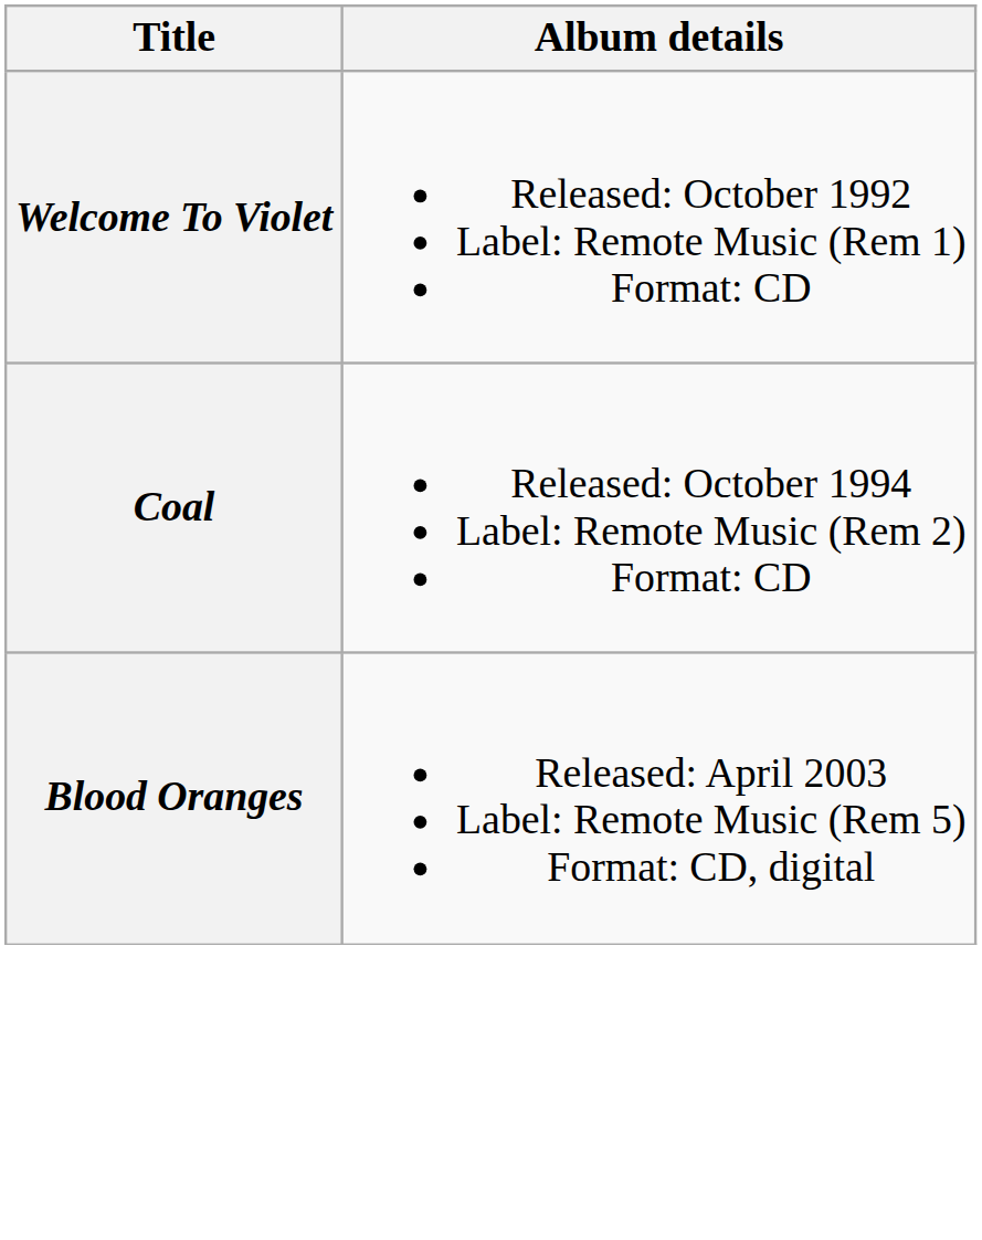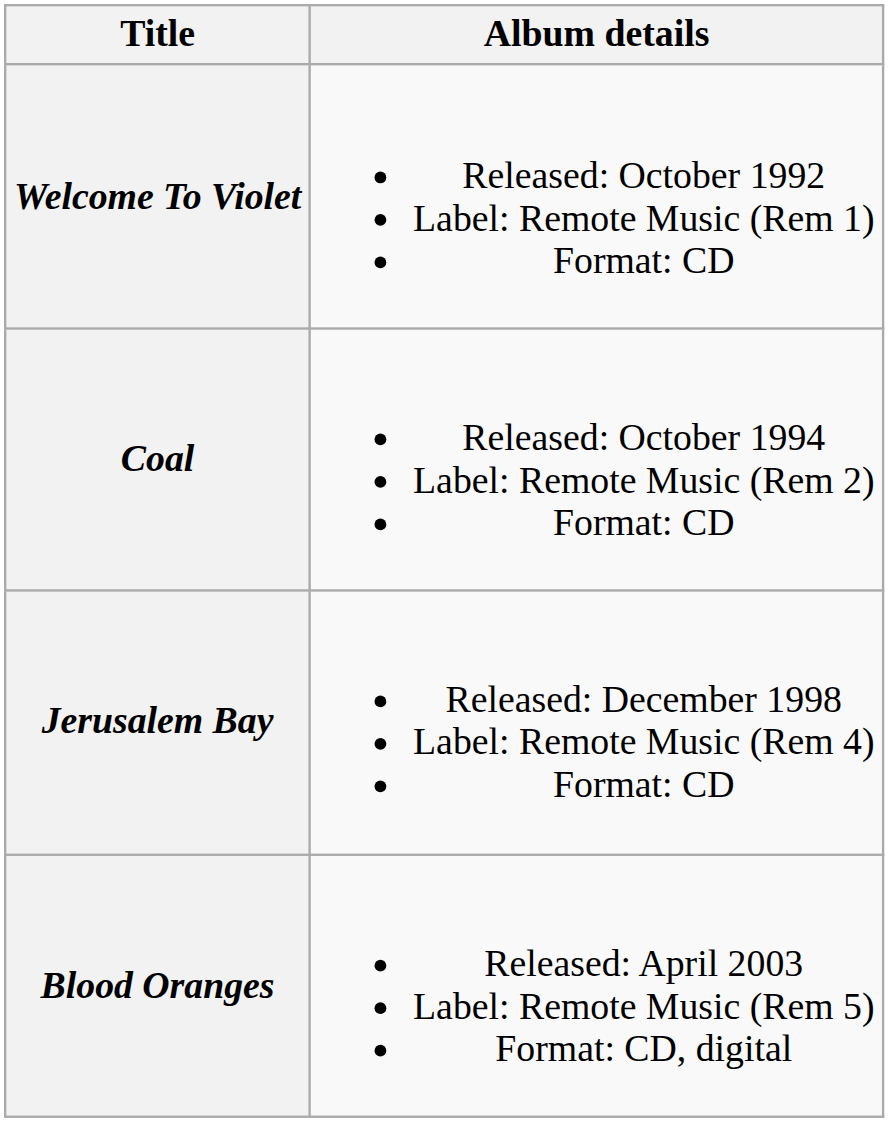 <table class="wikitable plainrowheaders" style="text-align:center;">
 <tr>
 <th>Title</th>
 <th>Album details</th>
 </tr>
 <tr>
 <th scope="row"><em>Welcome To Violet</em></th>
 <td><br><ul><li>Released: October 1992</li><li>Label: Remote Music (Rem 1)</li><li>Format: CD</li></ul></td>
 </tr>
 <tr>
 <th scope="row"><em>Coal</em></th>
 <td><br><ul><li>Released: October 1994</li><li>Label: Remote Music (Rem 2)</li><li>Format: CD</li></ul></td>
 </tr>
 <tr>
+<th scope="row"><em>Jerusalem Bay</em></th>
+<td><br><ul><li>Released: December 1998</li><li>Label: Remote Music (Rem 4)</li><li>Format: CD</li></ul></td>
+</tr>
+<tr>
 <th scope="row"><em>Blood Oranges</em></th>
 <td><br><ul><li>Released: April 2003</li><li>Label: Remote Music (Rem 5)</li><li>Format: CD, digital</li></ul></td>
 </tr>
 </table>
